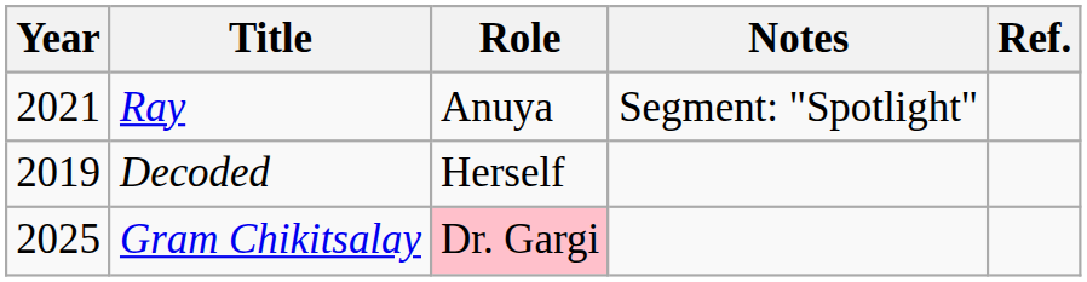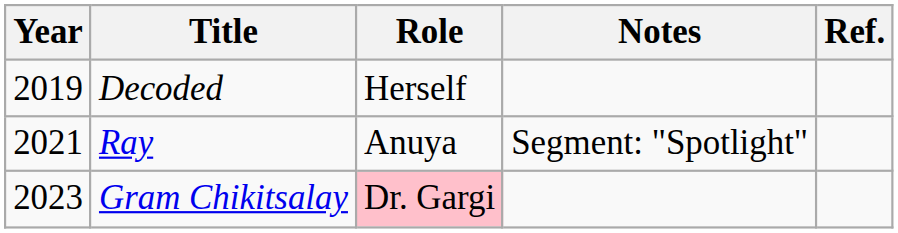 <table class="wikitable sortable">
 <tr>
 <th>Year</th>
 <th>Title</th>
 <th>Role</th>
 <th class="unsortable">Notes</th>
 <th class="unsortable">Ref.</th>
 </tr>
 <tr>
+<td>2019</td>
+<td><em>Decoded</em></td>
+<td>Herself</td>
+<td></td>
+<td></td>
+</tr>
+<tr>
 <td>2021</td>
 <td><em><a href='#'>Ray</a></em></td>
 <td>Anuya</td>
 <td>Segment: "Spotlight"</td>
 <td></td>
 </tr>
 <tr>
-<td>2019</td>
-<td><em>Decoded</em></td>
-<td>Herself</td>
-<td></td>
-<td></td>
-</tr>
-<tr>
-<td>2025</td>
+<td>2023</td>
 <td><em><a href='#'>Gram Chikitsalay</a></em></td>
 <td style="background: pink;">Dr. Gargi</td>
 <td></td>
 </tr>
 </table>
